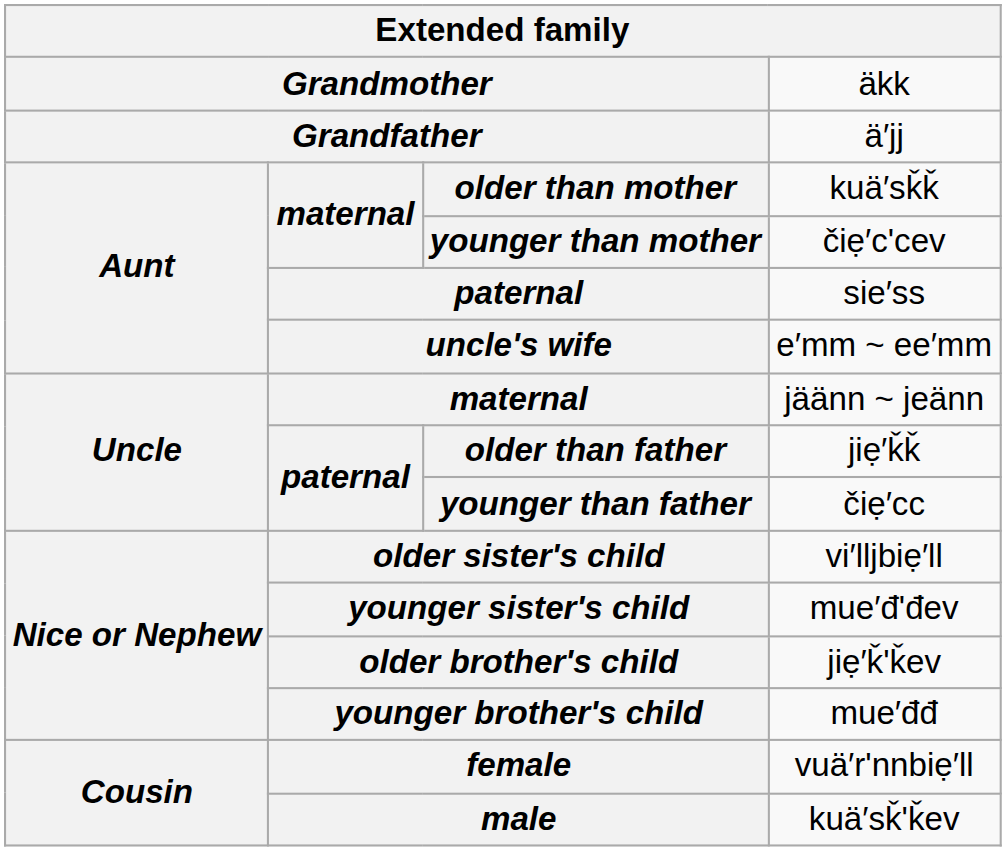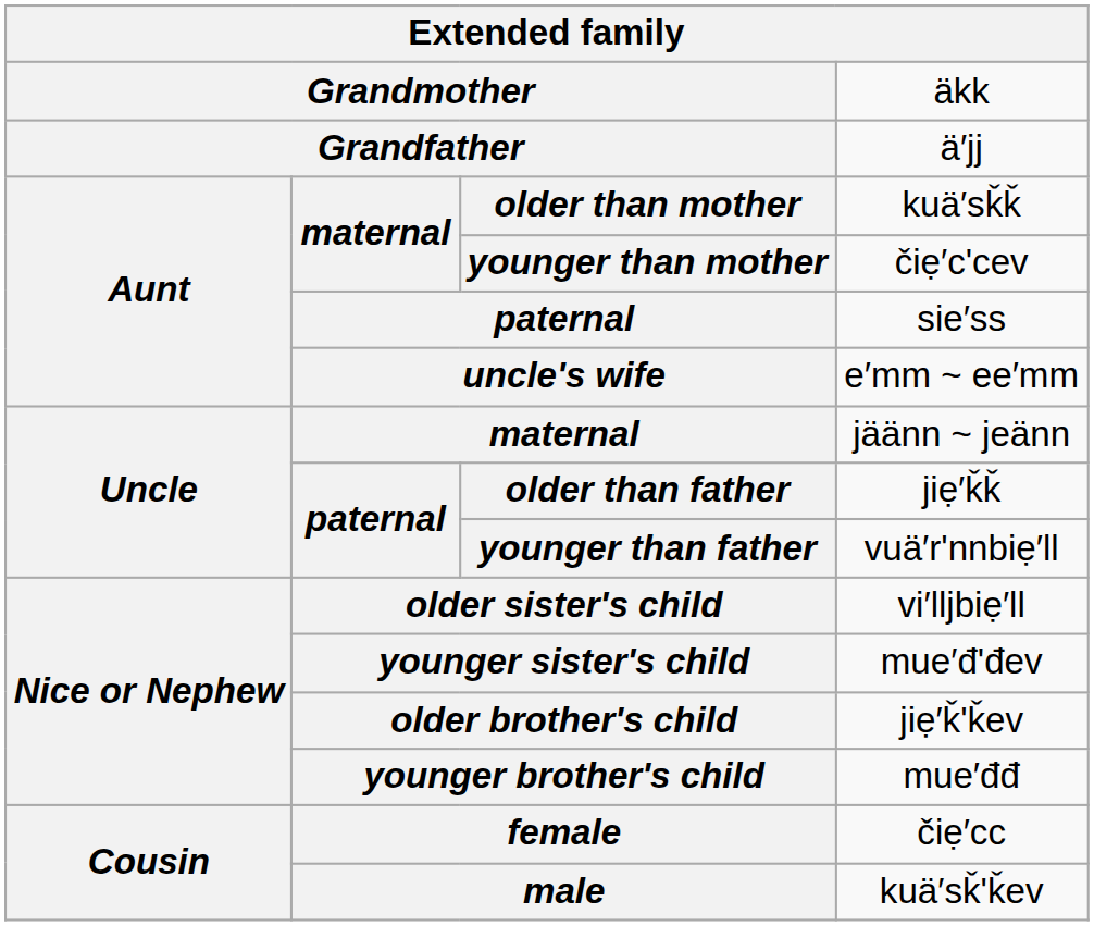 <table class="wikitable" style="text-align:center;">
 <tr>
 <th colspan="4">Extended family</th>
 </tr>
 <tr>
 <th colspan="3"><em>Grandmother</em></th>
 <td>äkk</td>
 </tr>
 <tr>
 <th colspan="3"><em>Grandfather</em></th>
 <td>ä′jj</td>
 </tr>
 <tr>
 <th rowspan="4"><em>Aunt</em></th>
 <th rowspan="2"><em>maternal</em></th>
 <th><em>older than mother</em></th>
 <td>kuä′sǩǩ</td>
 </tr>
 <tr>
 <th><em>younger than mother</em></th>
 <td>čiẹ′c'cev</td>
 </tr>
 <tr>
 <th colspan="2"><em>paternal</em></th>
 <td>sie′ss</td>
 </tr>
 <tr>
 <th colspan="2"><em>uncle's wife</em></th>
 <td>e′mm ~ ee′mm</td>
 </tr>
 <tr>
 <th rowspan="3"><em>Uncle</em></th>
 <th colspan="2"><em>maternal</em></th>
 <td>jäänn ~ jeänn</td>
 </tr>
 <tr>
 <th rowspan="2"><em>paternal</em></th>
 <th><em>older than father</em></th>
 <td>jiẹ′ǩǩ</td>
 </tr>
 <tr>
 <th><em>younger than father</em></th>
-<td>čiẹ′cc</td>
+<td>vuä′r'nnbiẹ′ll</td>
 </tr>
 <tr>
 <th rowspan="4"><em>Nice or</em> <em>Nephew</em></th>
 <th colspan="2"><em>older sister's child</em></th>
 <td>vi′lljbiẹ′ll</td>
 </tr>
 <tr>
 <th colspan="2"><em>younger sister's child</em></th>
 <td>mue′đ'đev</td>
 </tr>
 <tr>
 <th colspan="2"><em>older brother's child</em></th>
 <td>jiẹ′ǩ'ǩev</td>
 </tr>
 <tr>
 <th colspan="2"><em>younger brother's child</em></th>
 <td>mue′đđ</td>
 </tr>
 <tr>
 <th rowspan="2"><em>Cousin</em></th>
 <th colspan="2"><em>female</em></th>
-<td>vuä′r'nnbiẹ′ll</td>
+<td>čiẹ′cc</td>
 </tr>
 <tr>
 <th colspan="2"><em>male</em></th>
 <td>kuä′sǩ'ǩev</td>
 </tr>
 </table>
